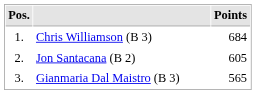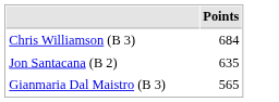 <table cellspacing="1" cellpadding="3" style="border:1px solid #AAAAAA;font-size:90%">
 <tr bgcolor="#E4E4E4">
-<th style="border-bottom:1px solid #AAAAAA" width=10>Pos.</th>
 <th style="border-bottom:1px solid #AAAAAA" width=200></th>
 <th style="border-bottom:1px solid #AAAAAA" width=20>Points</th>
 </tr>
 <tr>
-<td align="center">1.</td>
 <td> <a href='#'>Chris Williamson</a> (B 3)</td>
 <td align="right">684</td>
 </tr>
 <tr>
-<td align="center">2.</td>
 <td> <a href='#'>Jon Santacana</a> (B 2)</td>
-<td align="right">605</td>
+<td align="right">635</td>
 </tr>
 <tr>
-<td align="center">3.</td>
 <td> <a href='#'>Gianmaria Dal Maistro</a> (B 3)</td>
 <td align="right">565</td>
 </tr>
 </table>
